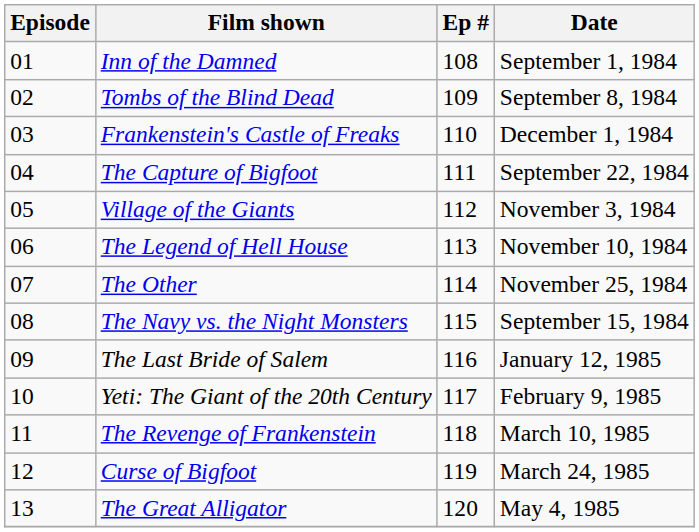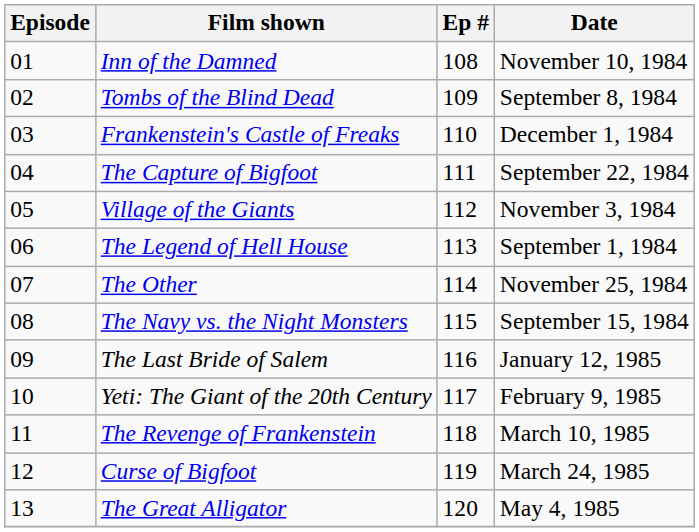 <table class="wikitable sortable">
 <tr>
 <th>Episode</th>
 <th>Film shown</th>
 <th>Ep #</th>
 <th>Date</th>
 </tr>
 <tr>
 <td>01</td>
 <td><em><a href='#'>Inn of the Damned</a></em></td>
 <td>108</td>
-<td>September 1, 1984</td>
+<td>November 10, 1984</td>
 </tr>
 <tr>
 <td>02</td>
 <td><em><a href='#'>Tombs of the Blind Dead</a></em></td>
 <td>109</td>
 <td>September 8, 1984</td>
 </tr>
 <tr>
 <td>03</td>
 <td><em><a href='#'>Frankenstein's Castle of Freaks</a></em></td>
 <td>110</td>
 <td>December 1, 1984</td>
 </tr>
 <tr>
 <td>04</td>
 <td><em><a href='#'>The Capture of Bigfoot</a></em></td>
 <td>111</td>
 <td>September 22, 1984</td>
 </tr>
 <tr>
 <td>05</td>
 <td><em><a href='#'>Village of the Giants</a></em></td>
 <td>112</td>
 <td>November 3, 1984</td>
 </tr>
 <tr>
 <td>06</td>
 <td><em><a href='#'>The Legend of Hell House</a></em></td>
 <td>113</td>
-<td>November 10, 1984</td>
+<td>September 1, 1984</td>
 </tr>
 <tr>
 <td>07</td>
 <td><em><a href='#'>The Other</a></em></td>
 <td>114</td>
 <td>November 25, 1984</td>
 </tr>
 <tr>
 <td>08</td>
 <td><em><a href='#'>The Navy vs. the Night Monsters</a></em></td>
 <td>115</td>
 <td>September 15, 1984</td>
 </tr>
 <tr>
 <td>09</td>
 <td><em>The Last Bride of Salem</em></td>
 <td>116</td>
 <td>January 12, 1985</td>
 </tr>
 <tr>
 <td>10</td>
 <td><em>Yeti: The Giant of the 20th Century</em></td>
 <td>117</td>
 <td>February 9, 1985</td>
 </tr>
 <tr>
 <td>11</td>
 <td><em><a href='#'>The Revenge of Frankenstein</a></em></td>
 <td>118</td>
 <td>March 10, 1985</td>
 </tr>
 <tr>
 <td>12</td>
 <td><em><a href='#'>Curse of Bigfoot</a></em></td>
 <td>119</td>
 <td>March 24, 1985</td>
 </tr>
 <tr>
 <td>13</td>
 <td><em><a href='#'>The Great Alligator</a></em></td>
 <td>120</td>
 <td>May 4, 1985</td>
 </tr>
 <tr>
 </tr>
 </table>
